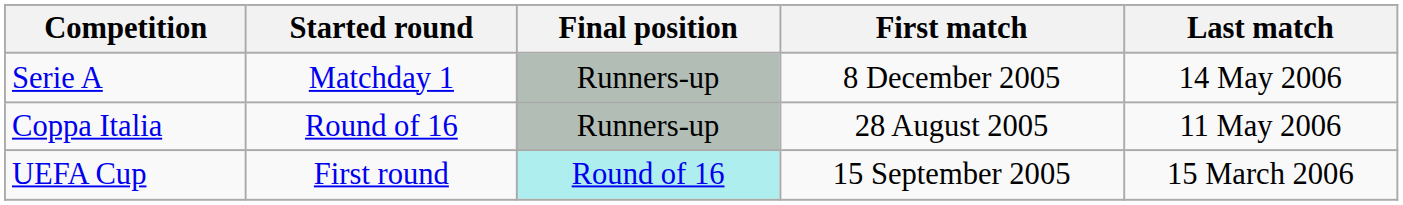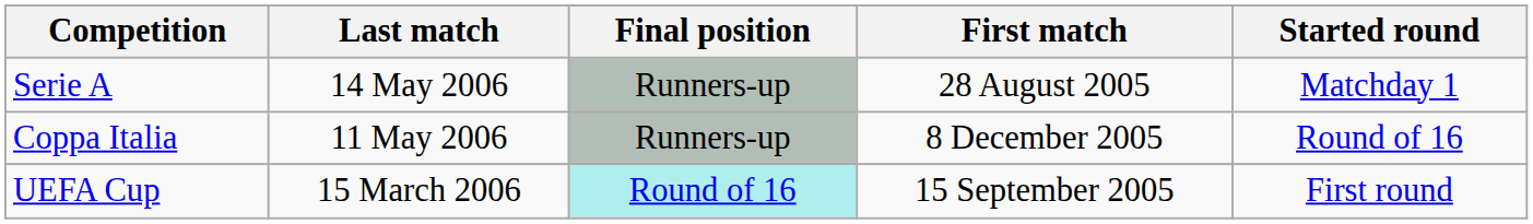 <table class=wikitable style="text-align:center; width:730px">
 <tr>
 <th style=text-align:center; width:150px;>Competition</th>
-<th style=text-align:center; width:100px;>Started round</th>
+<th style=text-align:center; width:140px;>Last match</th>
 <th style=text-align:center; width:100px;>Final position</th>
 <th style=text-align:center; width:150px;>First match</th>
-<th style=text-align:center; width:140px;>Last match</th>
+<th style=text-align:center; width:100px;>Started round</th>
 </tr>
 <tr>
 <td style=text-align:left;><a href='#'>Serie A</a></td>
+<td>14 May 2006</td>
+<td style=background:#B2BEB5;>Runners-up</td>
+<td>28 August 2005</td>
 <td><a href='#'>Matchday 1</a></td>
-<td style=background:#B2BEB5;>Runners-up</td>
-<td>8 December 2005</td>
-<td>14 May 2006</td>
 </tr>
 <tr>
 <td style=text-align:left;><a href='#'>Coppa Italia</a></td>
+<td>11 May 2006</td>
+<td style=background:#B2BEB5;>Runners-up</td>
+<td>8 December 2005</td>
 <td><a href='#'>Round of 16</a></td>
-<td style=background:#B2BEB5;>Runners-up</td>
-<td>28 August 2005</td>
-<td>11 May 2006</td>
 </tr>
 <tr>
 <td style=text-align:left;><a href='#'>UEFA Cup</a></td>
-<td><a href='#'>First round</a></td>
+<td>15 March 2006</td>
 <td style="background: paleturquoise;"><a href='#'>Round of 16</a></td>
 <td>15 September 2005</td>
-<td>15 March 2006</td>
+<td><a href='#'>First round</a></td>
 </tr>
 </table>
